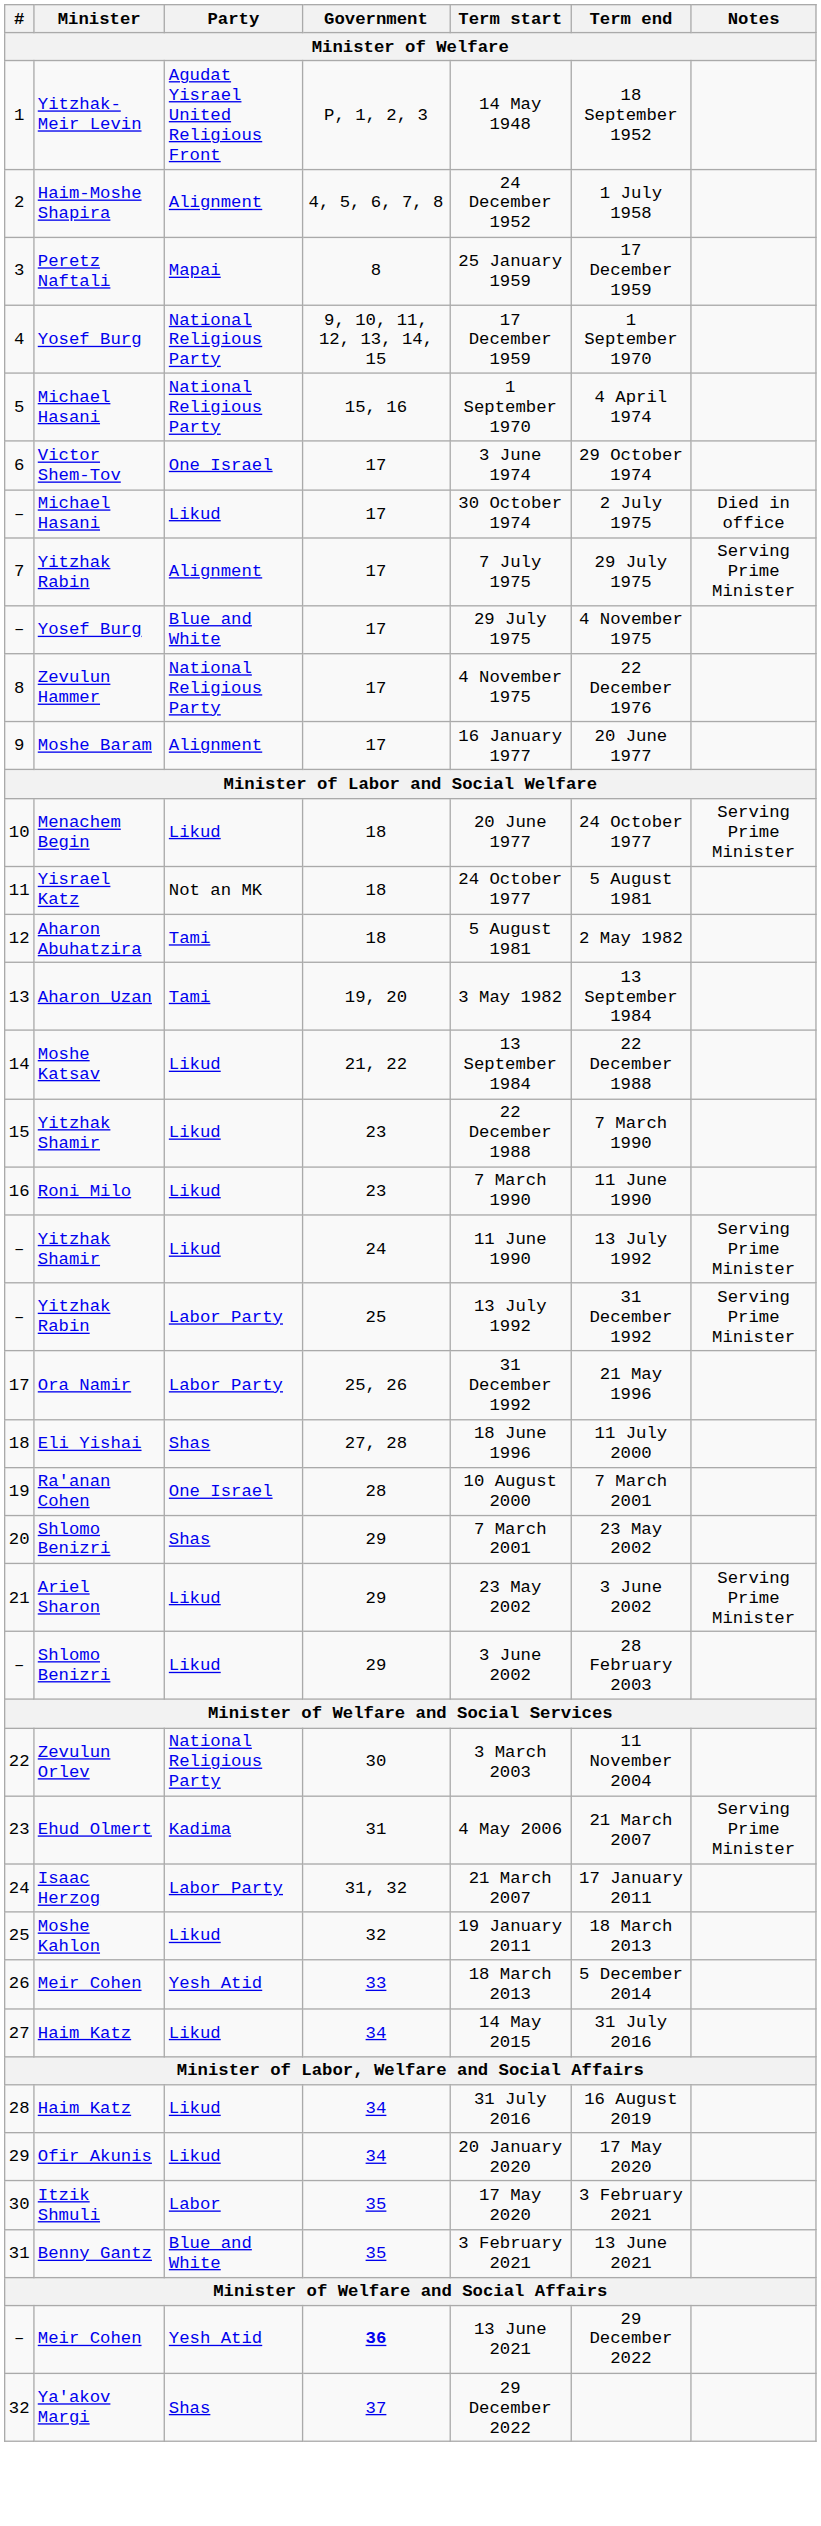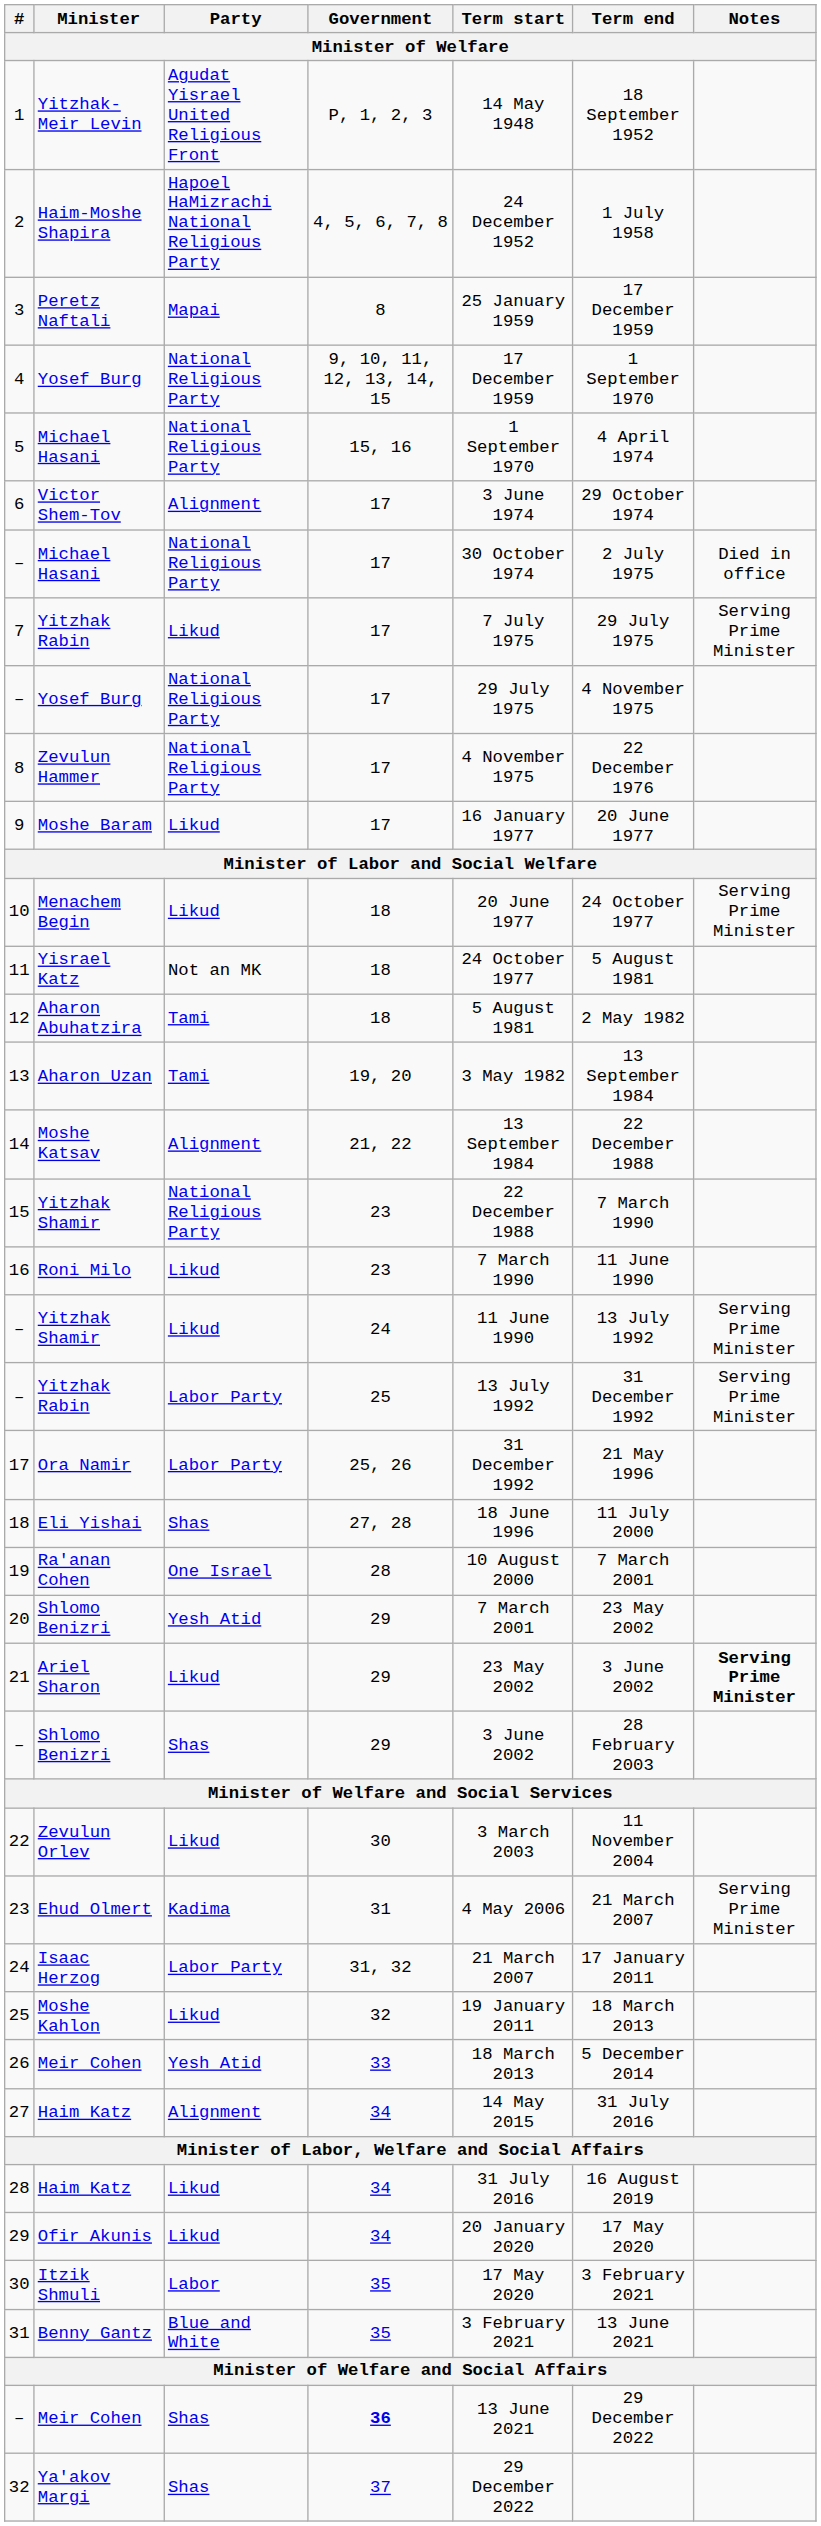 <table class=wikitable style=text-align:center>
 <tr>
 <th>#</th>
 <th>Minister</th>
 <th>Party</th>
 <th>Government</th>
 <th>Term start</th>
 <th>Term end</th>
 <th>Notes</th>
 </tr>
 <tr>
 <th colspan=7>Minister of Welfare</th>
 </tr>
 <tr>
 <td>1</td>
 <td align=left><a href='#'>Yitzhak-Meir Levin</a></td>
 <td align=left><a href='#'>Agudat Yisrael</a><br><a href='#'>United Religious Front</a></td>
 <td>P, 1, 2, 3</td>
 <td>14 May 1948</td>
 <td>18 September 1952</td>
 <td></td>
 </tr>
 <tr>
 <td>2</td>
 <td align=left><a href='#'>Haim-Moshe Shapira</a></td>
-<td align=left><a href='#'>Alignment</a></td>
+<td align=left><a href='#'>Hapoel HaMizrachi</a><br><a href='#'>National Religious Party</a></td>
 <td>4, 5, 6, 7, 8</td>
 <td>24 December 1952</td>
 <td>1 July 1958</td>
 <td></td>
 </tr>
 <tr>
 <td>3</td>
 <td align=left><a href='#'>Peretz Naftali</a></td>
 <td align=left><a href='#'>Mapai</a></td>
 <td>8</td>
 <td>25 January 1959</td>
 <td>17 December 1959</td>
 <td></td>
 </tr>
 <tr>
 <td>4</td>
 <td align=left><a href='#'>Yosef Burg</a></td>
 <td align=left><a href='#'>National Religious Party</a></td>
 <td>9, 10, 11, 12, 13, 14, 15</td>
 <td>17 December 1959</td>
 <td>1 September 1970</td>
 <td></td>
 </tr>
 <tr>
 <td>5</td>
 <td align=left><a href='#'>Michael Hasani</a></td>
 <td align=left><a href='#'>National Religious Party</a></td>
 <td>15, 16</td>
 <td>1 September 1970</td>
 <td>4 April 1974</td>
 <td></td>
 </tr>
 <tr>
 <td>6</td>
 <td align=left><a href='#'>Victor Shem-Tov</a></td>
-<td align=left><a href='#'>One Israel</a></td>
+<td align=left><a href='#'>Alignment</a></td>
 <td>17</td>
 <td>3 June 1974</td>
 <td>29 October 1974</td>
 <td></td>
 </tr>
 <tr>
 <td>–</td>
 <td align=left><a href='#'>Michael Hasani</a></td>
-<td align=left><a href='#'>Likud</a></td>
+<td align=left><a href='#'>National Religious Party</a></td>
 <td>17</td>
 <td>30 October 1974</td>
 <td>2 July 1975</td>
 <td>Died in office</td>
 </tr>
 <tr>
 <td>7</td>
 <td align=left><a href='#'>Yitzhak Rabin</a></td>
-<td align=left><a href='#'>Alignment</a></td>
+<td align=left><a href='#'>Likud</a></td>
 <td>17</td>
 <td>7 July 1975</td>
 <td>29 July 1975</td>
 <td>Serving Prime Minister</td>
 </tr>
 <tr>
 <td>–</td>
 <td align=left><a href='#'>Yosef Burg</a></td>
-<td align="left"><a href='#'>Blue and White</a></td>
+<td align=left><a href='#'>National Religious Party</a></td>
 <td>17</td>
 <td>29 July 1975</td>
 <td>4 November 1975</td>
 <td></td>
 </tr>
 <tr>
 <td>8</td>
 <td align=left><a href='#'>Zevulun Hammer</a></td>
 <td align=left><a href='#'>National Religious Party</a></td>
 <td>17</td>
 <td>4 November 1975</td>
 <td>22 December 1976</td>
 <td></td>
 </tr>
 <tr>
 <td>9</td>
 <td align=left><a href='#'>Moshe Baram</a></td>
-<td align=left><a href='#'>Alignment</a></td>
+<td align=left><a href='#'>Likud</a></td>
 <td>17</td>
 <td>16 January 1977</td>
 <td>20 June 1977</td>
 <td></td>
 </tr>
 <tr>
 <th colspan=7>Minister of Labor and Social Welfare</th>
 </tr>
 <tr>
 <td>10</td>
 <td align=left><a href='#'>Menachem Begin</a></td>
 <td align=left><a href='#'>Likud</a></td>
 <td>18</td>
 <td>20 June 1977</td>
 <td>24 October 1977</td>
 <td>Serving Prime Minister</td>
 </tr>
 <tr>
 <td>11</td>
 <td align=left><a href='#'>Yisrael Katz</a></td>
 <td align=left>Not an MK</td>
 <td>18</td>
 <td>24 October 1977</td>
 <td>5 August 1981</td>
 <td></td>
 </tr>
 <tr>
 <td>12</td>
 <td align=left><a href='#'>Aharon Abuhatzira</a></td>
 <td align=left><a href='#'>Tami</a></td>
 <td>18</td>
 <td>5 August 1981</td>
 <td>2 May 1982</td>
 <td></td>
 </tr>
 <tr>
 <td>13</td>
 <td align=left><a href='#'>Aharon Uzan</a></td>
 <td align=left><a href='#'>Tami</a></td>
 <td>19, 20</td>
 <td>3 May 1982</td>
 <td>13 September 1984</td>
 <td></td>
 </tr>
 <tr>
 <td>14</td>
 <td align=left><a href='#'>Moshe Katsav</a></td>
-<td align=left><a href='#'>Likud</a></td>
+<td align=left><a href='#'>Alignment</a></td>
 <td>21, 22</td>
 <td>13 September 1984</td>
 <td>22 December 1988</td>
 <td></td>
 </tr>
 <tr>
 <td>15</td>
 <td align=left><a href='#'>Yitzhak Shamir</a></td>
-<td align=left><a href='#'>Likud</a></td>
+<td align=left><a href='#'>National Religious Party</a></td>
 <td>23</td>
 <td>22 December 1988</td>
 <td>7 March 1990</td>
 <td></td>
 </tr>
 <tr>
 <td>16</td>
 <td align=left><a href='#'>Roni Milo</a></td>
 <td align=left><a href='#'>Likud</a></td>
 <td>23</td>
 <td>7 March 1990</td>
 <td>11 June 1990</td>
 <td></td>
 </tr>
 <tr>
 <td>–</td>
 <td align=left><a href='#'>Yitzhak Shamir</a></td>
 <td align=left><a href='#'>Likud</a></td>
 <td>24</td>
 <td>11 June 1990</td>
 <td>13 July 1992</td>
 <td>Serving Prime Minister</td>
 </tr>
 <tr>
 <td>–</td>
 <td align=left><a href='#'>Yitzhak Rabin</a></td>
 <td align=left><a href='#'>Labor Party</a></td>
 <td>25</td>
 <td>13 July 1992</td>
 <td>31 December 1992</td>
 <td>Serving Prime Minister</td>
 </tr>
 <tr>
 <td>17</td>
 <td align=left><a href='#'>Ora Namir</a></td>
 <td align=left><a href='#'>Labor Party</a></td>
 <td>25, 26</td>
 <td>31 December 1992</td>
 <td>21 May 1996</td>
 <td></td>
 </tr>
 <tr>
 <td>18</td>
 <td align=left><a href='#'>Eli Yishai</a></td>
 <td align=left><a href='#'>Shas</a></td>
 <td>27, 28</td>
 <td>18 June 1996</td>
 <td>11 July 2000</td>
 <td></td>
 </tr>
 <tr>
 <td>19</td>
 <td align=left><a href='#'>Ra'anan Cohen</a></td>
 <td align=left><a href='#'>One Israel</a></td>
 <td>28</td>
 <td>10 August 2000</td>
 <td>7 March 2001</td>
 <td></td>
 </tr>
 <tr>
 <td>20</td>
 <td align=left><a href='#'>Shlomo Benizri</a></td>
-<td align=left><a href='#'>Shas</a></td>
+<td align="left"><a href='#'>Yesh Atid</a></td>
 <td>29</td>
 <td>7 March 2001</td>
 <td>23 May 2002</td>
 <td></td>
 </tr>
 <tr>
 <td>21</td>
 <td align=left><a href='#'>Ariel Sharon</a></td>
 <td align=left><a href='#'>Likud</a></td>
 <td>29</td>
 <td>23 May 2002</td>
 <td>3 June 2002</td>
-<td>Serving Prime Minister</td>
+<td><strong>Serving Prime Minister</strong></td>
 </tr>
 <tr>
 <td>–</td>
 <td align=left><a href='#'>Shlomo Benizri</a></td>
-<td align=left><a href='#'>Likud</a></td>
+<td align=left><a href='#'>Shas</a></td>
 <td>29</td>
 <td>3 June 2002</td>
 <td>28 February 2003</td>
 <td></td>
 </tr>
 <tr>
 <th colspan=7>Minister of Welfare and Social Services</th>
 </tr>
 <tr>
 <td>22</td>
 <td align=left><a href='#'>Zevulun Orlev</a></td>
-<td align=left><a href='#'>National Religious Party</a></td>
+<td align=left><a href='#'>Likud</a></td>
 <td>30</td>
 <td>3 March 2003</td>
 <td>11 November 2004</td>
 <td></td>
 </tr>
 <tr>
 <td>23</td>
 <td align=left><a href='#'>Ehud Olmert</a></td>
 <td align=left><a href='#'>Kadima</a></td>
 <td>31</td>
 <td>4 May 2006</td>
 <td>21 March 2007</td>
 <td>Serving Prime Minister</td>
 </tr>
 <tr>
 <td>24</td>
 <td align=left><a href='#'>Isaac Herzog</a></td>
 <td align=left><a href='#'>Labor Party</a></td>
 <td>31, 32</td>
 <td>21 March 2007</td>
 <td>17 January 2011</td>
 <td></td>
 </tr>
 <tr>
 <td>25</td>
 <td align=left><a href='#'>Moshe Kahlon</a></td>
 <td align=left><a href='#'>Likud</a></td>
 <td>32</td>
 <td>19 January 2011</td>
 <td>18 March 2013</td>
 <td></td>
 </tr>
 <tr>
 <td>26</td>
 <td align=left><a href='#'>Meir Cohen</a></td>
 <td align=left><a href='#'>Yesh Atid</a></td>
 <td><a href='#'>33</a></td>
 <td>18 March 2013</td>
 <td>5 December 2014</td>
 <td></td>
 </tr>
 <tr>
 <td>27</td>
 <td align=left><a href='#'>Haim Katz</a></td>
-<td align=left><a href='#'>Likud</a></td>
+<td align=left><a href='#'>Alignment</a></td>
 <td><a href='#'>34</a></td>
 <td>14 May 2015</td>
 <td>31 July 2016</td>
 <td></td>
 </tr>
 <tr>
 <th colspan=7>Minister of Labor, Welfare and Social Affairs</th>
 </tr>
 <tr>
 <td>28</td>
 <td align=left><a href='#'>Haim Katz</a></td>
 <td align=left><a href='#'>Likud</a></td>
 <td><a href='#'>34</a></td>
 <td>31 July 2016</td>
 <td>16 August 2019</td>
 <td></td>
 </tr>
 <tr>
 <td>29</td>
 <td align=left><a href='#'>Ofir Akunis</a></td>
 <td align=left><a href='#'>Likud</a></td>
 <td><a href='#'>34</a></td>
 <td>20 January 2020</td>
 <td>17 May 2020</td>
 </tr>
 <tr>
 <td>30</td>
 <td align=left><a href='#'>Itzik Shmuli</a></td>
 <td align="left"><a href='#'>Labor</a></td>
 <td><a href='#'>35</a></td>
 <td>17 May 2020</td>
 <td>3 February 2021</td>
 <td></td>
 </tr>
 <tr>
 <td>31</td>
 <td align=left><a href='#'>Benny Gantz</a></td>
 <td align="left"><a href='#'>Blue and White</a></td>
 <td><a href='#'>35</a></td>
 <td>3 February 2021</td>
 <td>13 June 2021</td>
 <td></td>
 </tr>
 <tr>
 <th colspan=7>Minister of Welfare and Social Affairs</th>
 </tr>
 <tr>
 <td>–</td>
 <td align=left><a href='#'>Meir Cohen</a></td>
-<td align="left"><a href='#'>Yesh Atid</a></td>
+<td align=left><a href='#'>Shas</a></td>
 <td><strong><a href='#'>36</a></strong></td>
 <td>13 June 2021</td>
 <td>29 December 2022</td>
 <td></td>
 </tr>
 <tr>
 <td>32</td>
 <td align=left><a href='#'>Ya'akov Margi</a></td>
 <td align=left><a href='#'>Shas</a></td>
 <td><a href='#'>37</a></td>
 <td>29 December 2022</td>
 <td></td>
 <td></td>
 </tr>
 </table>
